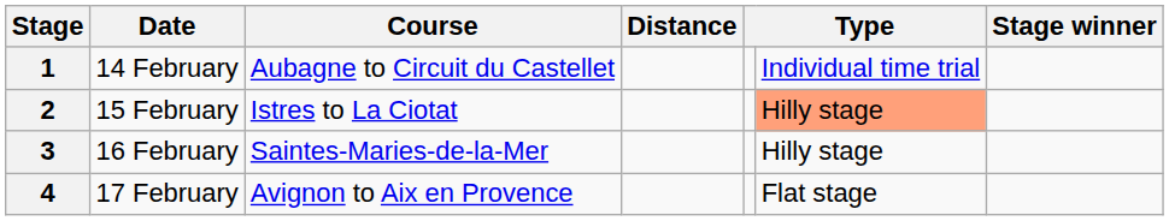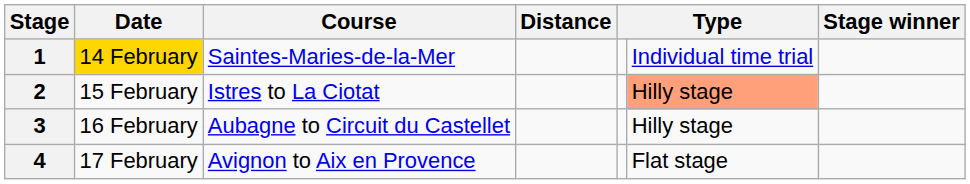 <table class="wikitable">
 <tr>
 <th scope="col">Stage</th>
 <th scope="col">Date</th>
 <th scope="col">Course</th>
 <th scope="col">Distance</th>
 <th scope="col" colspan="2">Type</th>
 <th scope="col">Stage winner</th>
 </tr>
 <tr>
 <th scope="row" style="text-align:center;">1</th>
-<td style="text-align:center;">14 February</td>
-<td><a href='#'>Aubagne</a> to <a href='#'>Circuit du Castellet</a></td>
+<td style="background: gold; text-align:center;">14 February</td>
+<td><a href='#'>Saintes-Maries-de-la-Mer</a></td>
 <td style="text-align:center;"></td>
 <td></td>
 <td><a href='#'>Individual time trial</a></td>
 <td></td>
 </tr>
 <tr>
 <th scope="row" style="text-align:center;">2</th>
 <td style="text-align:center;">15 February</td>
 <td><a href='#'>Istres</a> to <a href='#'>La Ciotat</a></td>
 <td style="text-align:center;"></td>
 <td></td>
 <td style="background: lightsalmon;">Hilly stage</td>
 <td></td>
 </tr>
 <tr>
 <th scope="row" style="text-align:center;">3</th>
 <td style="text-align:center;">16 February</td>
-<td><a href='#'>Saintes-Maries-de-la-Mer</a></td>
+<td><a href='#'>Aubagne</a> to <a href='#'>Circuit du Castellet</a></td>
 <td style="text-align:center;"></td>
 <td></td>
 <td>Hilly stage</td>
 <td></td>
 </tr>
 <tr>
 <th scope="row" style="text-align:center;">4</th>
 <td style="text-align:center;">17 February</td>
 <td><a href='#'>Avignon</a> to <a href='#'>Aix en Provence</a></td>
 <td style="text-align:center;"></td>
 <td></td>
 <td>Flat stage</td>
 <td></td>
 </tr>
 </table>
